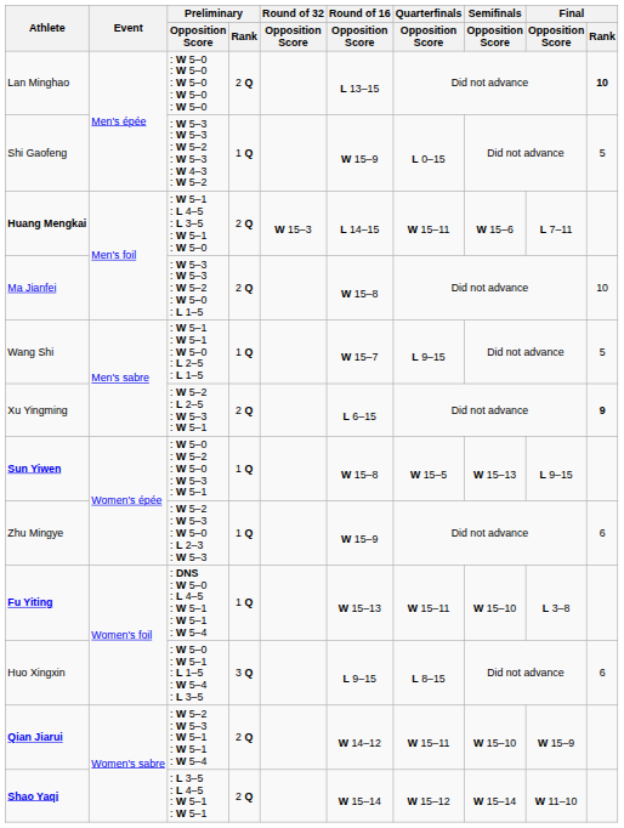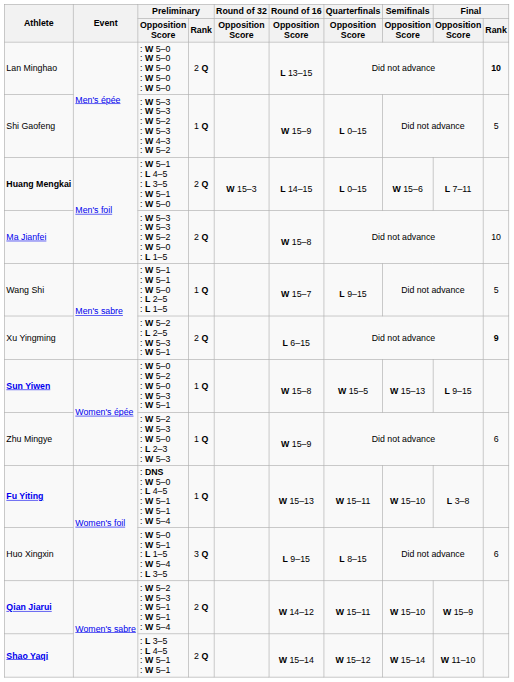 <table class=wikitable style=font-size:90%;text-align:center>
 <tr>
 <th rowspan="2">Athlete</th>
 <th rowspan="2">Event</th>
 <th colspan="2">Preliminary</th>
 <th>Round of 32</th>
 <th>Round of 16</th>
 <th>Quarterfinals</th>
 <th>Semifinals</th>
 <th colspan="2">Final</th>
 </tr>
 <tr>
 <th>Opposition<br>Score</th>
 <th>Rank</th>
 <th>Opposition<br>Score</th>
 <th>Opposition<br>Score</th>
 <th>Opposition<br>Score</th>
 <th>Opposition<br>Score</th>
 <th>Opposition<br>Score</th>
 <th>Rank</th>
 </tr>
 <tr>
 <td align=left>Lan Minghao</td>
 <td align=left rowspan=2><a href='#'>Men's épée</a></td>
 <td align=left>: <strong>W</strong> 5–0<br>: <strong>W</strong> 5–0<br>: <strong>W</strong> 5–0<br>: <strong>W</strong> 5–0<br>: <strong>W</strong> 5–0</td>
 <td>2 <strong>Q</strong></td>
 <td></td>
 <td><br><strong>L</strong> 13–15</td>
 <td colspan=3>Did not advance</td>
 <td><strong>10</strong></td>
 </tr>
 <tr>
 <td align=left>Shi Gaofeng</td>
 <td align=left>: <strong>W</strong> 5–3<br>: <strong>W</strong> 5–3<br>: <strong>W</strong> 5–2<br>: <strong>W</strong> 5–3<br>: <strong>W</strong> 4–3<br>: <strong>W</strong> 5–2</td>
 <td>1 <strong>Q</strong></td>
 <td></td>
 <td><br><strong>W</strong> 15–9</td>
 <td><br><strong>L</strong> 0–15</td>
 <td colspan=2>Did not advance</td>
 <td>5</td>
 </tr>
 <tr>
 <td align=left><strong>Huang Mengkai</strong></td>
 <td align=left rowspan=2><a href='#'>Men's foil</a></td>
 <td align=left>: <strong>W</strong> 5–1<br>: <strong>L</strong> 4–5<br>: <strong>L</strong> 3–5<br>: <strong>W</strong> 5–1<br>: <strong>W</strong> 5–0</td>
 <td>2 <strong>Q</strong></td>
 <td><br><strong>W</strong> 15–3</td>
 <td><br><strong>L</strong> 14–15</td>
-<td><br><strong>W</strong> 15–11</td>
+<td><br><strong>L</strong> 0–15</td>
 <td><br><strong>W</strong> 15–6</td>
 <td><br><strong>L</strong> 7–11</td>
 <td></td>
 </tr>
 <tr>
 <td align=left><a href='#'>Ma Jianfei</a></td>
 <td align=left>: <strong>W</strong> 5–3<br>: <strong>W</strong> 5–3<br>: <strong>W</strong> 5–2<br>: <strong>W</strong> 5–0<br>: <strong>L</strong> 1–5</td>
 <td>2 <strong>Q</strong></td>
 <td></td>
 <td><br><strong>W</strong> 15–8</td>
 <td colspan=3>Did not advance</td>
 <td>10</td>
 </tr>
 <tr>
 <td align=left>Wang Shi</td>
 <td align=left rowspan=2><a href='#'>Men's sabre</a></td>
 <td align=left>: <strong>W</strong> 5–1<br>: <strong>W</strong> 5–1<br>: <strong>W</strong> 5–0<br>: <strong>L</strong> 2–5<br>: <strong>L</strong> 1–5</td>
 <td>1 <strong>Q</strong></td>
 <td></td>
 <td><br><strong>W</strong> 15–7</td>
 <td><br><strong>L</strong> 9–15</td>
 <td colspan=2>Did not advance</td>
 <td>5</td>
 </tr>
 <tr>
 <td align=left>Xu Yingming</td>
 <td align=left>: <strong>W</strong> 5–2<br>: <strong>L</strong> 2–5<br>: <strong>W</strong> 5–3<br>: <strong>W</strong> 5–1</td>
 <td>2 <strong>Q</strong></td>
 <td></td>
 <td><br><strong>L</strong> 6–15</td>
 <td colspan=3>Did not advance</td>
 <td><strong>9</strong></td>
 </tr>
 <tr>
 <td align=left><strong><a href='#'>Sun Yiwen</a></strong></td>
 <td align=left rowspan=2><a href='#'>Women's épée</a></td>
 <td align=left>: <strong>W</strong> 5–0<br>: <strong>W</strong> 5–2<br>: <strong>W</strong> 5–0<br>: <strong>W</strong> 5–3<br>: <strong>W</strong> 5–1</td>
 <td>1 <strong>Q</strong></td>
 <td></td>
 <td><br><strong>W</strong> 15–8</td>
 <td><br><strong>W</strong> 15–5</td>
 <td><br><strong>W</strong> 15–13</td>
 <td><br><strong>L</strong> 9–15</td>
 <td></td>
 </tr>
 <tr>
 <td align=left>Zhu Mingye</td>
 <td align=left>: <strong>W</strong> 5–2<br>: <strong>W</strong> 5–3<br>: <strong>W</strong> 5–0<br>: <strong>L</strong> 2–3<br>: <strong>W</strong> 5–3</td>
 <td>1 <strong>Q</strong></td>
 <td></td>
 <td><br><strong>W</strong> 15–9</td>
 <td colspan=3>Did not advance</td>
 <td>6</td>
 </tr>
 <tr>
 <td align=left><strong><a href='#'>Fu Yiting</a></strong></td>
 <td align=left rowspan=2><a href='#'>Women's foil</a></td>
 <td align=left>: <strong>DNS</strong><br>: <strong>W</strong> 5–0<br>: <strong>L</strong> 4–5<br>: <strong>W</strong> 5–1<br>: <strong>W</strong> 5–1<br>: <strong>W</strong> 5–4</td>
 <td>1 <strong>Q</strong></td>
 <td></td>
 <td><br><strong>W</strong> 15–13</td>
 <td><br><strong>W</strong> 15–11</td>
 <td><br><strong>W</strong> 15–10</td>
 <td><br><strong>L</strong> 3–8</td>
 <td></td>
 </tr>
 <tr>
 <td align=left>Huo Xingxin</td>
 <td align=left>: <strong>W</strong> 5–0<br>: <strong>W</strong> 5–1<br>: <strong>L</strong> 1–5<br>: <strong>W</strong> 5–4<br>: <strong>L</strong> 3–5</td>
 <td>3 <strong>Q</strong></td>
 <td></td>
 <td><br><strong>L</strong> 9–15</td>
 <td><br><strong>L</strong> 8–15</td>
 <td colspan=2>Did not advance</td>
 <td>6</td>
 </tr>
 <tr>
 <td align=left><strong><a href='#'>Qian Jiarui</a></strong></td>
 <td align=left rowspan=2><a href='#'>Women's sabre</a></td>
 <td align=left>: <strong>W</strong> 5–2<br>: <strong>W</strong> 5–3<br>: <strong>W</strong> 5–1<br>: <strong>W</strong> 5–1<br>: <strong>W</strong> 5–4</td>
 <td>2 <strong>Q</strong></td>
 <td></td>
 <td><br><strong>W</strong> 14–12</td>
 <td><br><strong>W</strong> 15–11</td>
 <td><br><strong>W</strong> 15–10</td>
 <td><br><strong>W</strong> 15–9</td>
 <td></td>
 </tr>
 <tr>
 <td align=left><strong><a href='#'>Shao Yaqi</a></strong></td>
 <td align=left>: <strong>L</strong> 3–5<br>: <strong>L</strong> 4–5<br>: <strong>W</strong> 5–1<br>: <strong>W</strong> 5–1</td>
 <td>2 <strong>Q</strong></td>
 <td></td>
 <td><br><strong>W</strong> 15–14</td>
 <td><br><strong>W</strong> 15–12</td>
 <td><br><strong>W</strong> 15–14</td>
 <td><br><strong>W</strong> 11–10</td>
 <td></td>
 </tr>
 </table>
